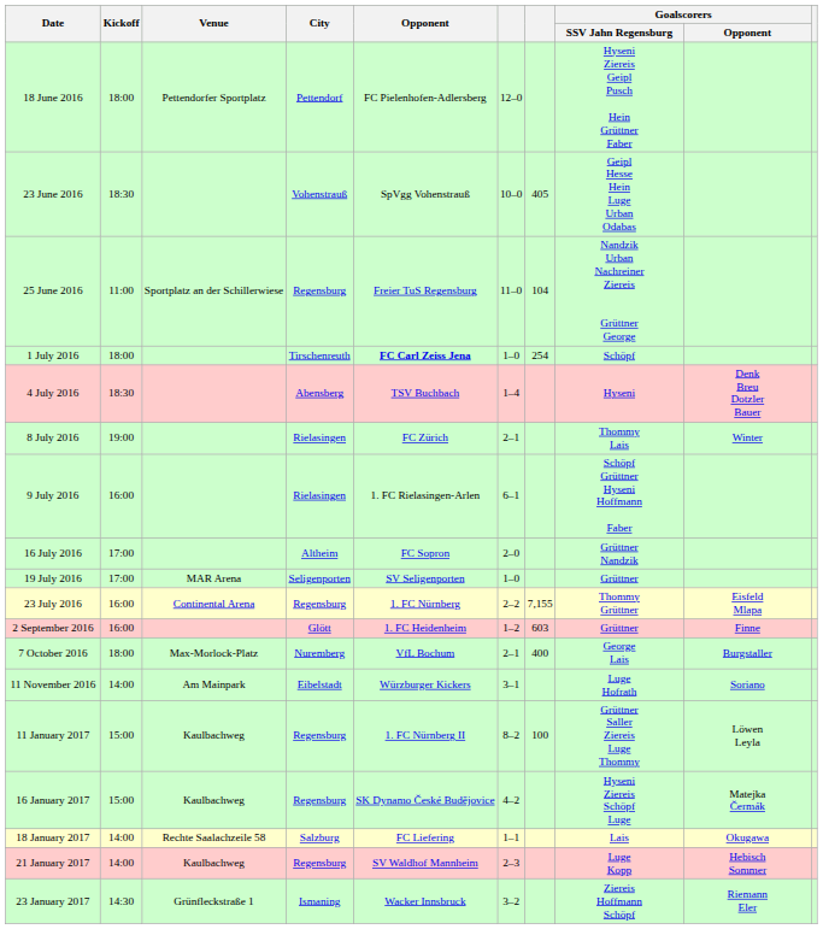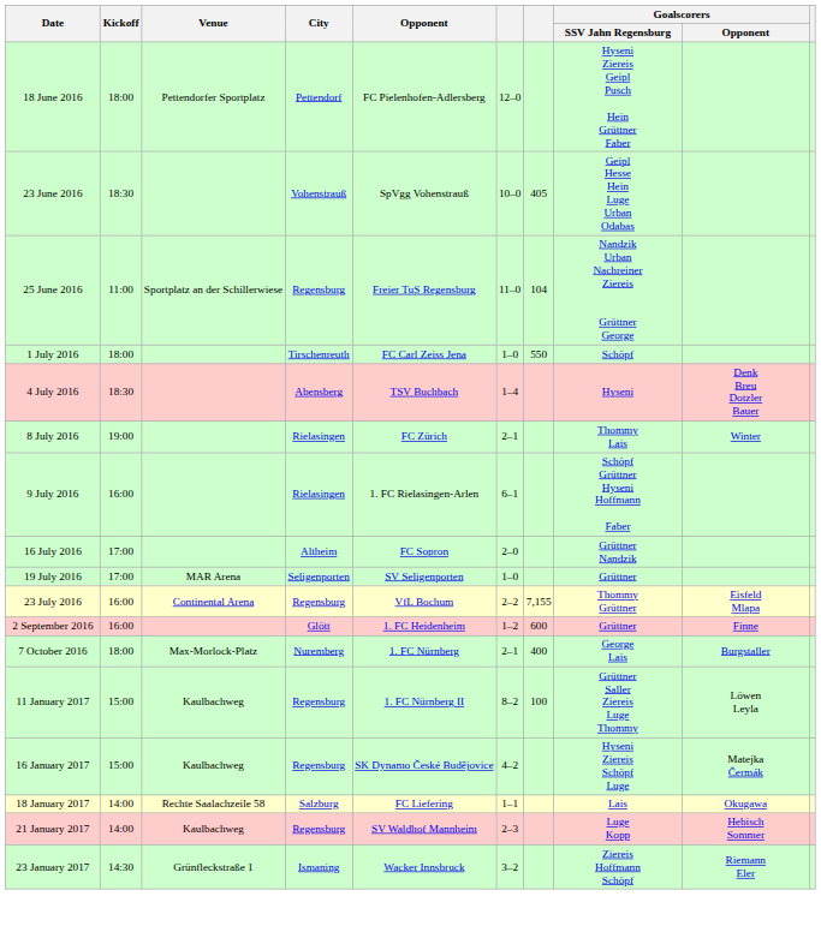 <table class="wikitable" Style="text-align: center;font-size:85%">
 <tr style="background:#CCFFCC;">
 <th rowspan="2" style="width:110px">Date</th>
 <th rowspan="2">Kickoff</th>
 <th rowspan="2">Venue</th>
 <th rowspan="2">City</th>
 <th rowspan="2">Opponent</th>
 <th rowspan="2"></th>
 <th rowspan="2"></th>
 <th colspan="2">Goalscorers</th>
 <th rowspan="2"></th>
 </tr>
 <tr>
 <th style="width:150px">SSV Jahn Regensburg</th>
 <th style="width:150px">Opponent</th>
 </tr>
 <tr style="background:#CCFFCC;">
 <td>18 June 2016</td>
 <td>18:00</td>
 <td>Pettendorfer Sportplatz</td>
 <td><a href='#'>Pettendorf</a></td>
 <td>FC Pielenhofen-Adlersberg</td>
 <td>12–0</td>
 <td></td>
 <td><a href='#'>Hyseni</a> <br> <a href='#'>Ziereis</a> <br> <a href='#'>Geipl</a> <br> <a href='#'>Pusch</a> <br>  <br> <a href='#'>Hein</a> <br> <a href='#'>Grüttner</a> <br> <a href='#'>Faber</a> </td>
 <td></td>
 <td></td>
 </tr>
 <tr style="background:#CCFFCC;">
 <td>23 June 2016</td>
 <td>18:30</td>
 <td></td>
 <td><a href='#'>Vohenstrauß</a></td>
 <td>SpVgg Vohenstrauß</td>
 <td>10–0</td>
 <td>405</td>
 <td><a href='#'>Geipl</a> <br> <a href='#'>Hesse</a> <br> <a href='#'>Hein</a> <br> <a href='#'>Luge</a> <br> <a href='#'>Urban</a> <br> <a href='#'>Odabas</a> </td>
 <td></td>
 <td></td>
 </tr>
 <tr style="background:#CCFFCC;">
 <td>25 June 2016</td>
 <td>11:00</td>
 <td>Sportplatz an der Schillerwiese</td>
 <td><a href='#'>Regensburg</a></td>
 <td><a href='#'>Freier TuS Regensburg</a></td>
 <td>11–0</td>
 <td>104</td>
 <td><a href='#'>Nandzik</a> <br> <a href='#'>Urban</a> <br> <a href='#'>Nachreiner</a> <br> <a href='#'>Ziereis</a> <br> <br> <br> <a href='#'>Grüttner</a> <br> <a href='#'>George</a> </td>
 <td></td>
 <td></td>
 </tr>
 <tr style="background:#CCFFCC;">
 <td>1 July 2016</td>
 <td>18:00</td>
 <td></td>
 <td><a href='#'>Tirschenreuth</a></td>
-<td><strong><a href='#'>FC Carl Zeiss Jena</a></strong></td>
+<td><a href='#'>FC Carl Zeiss Jena</a></td>
 <td>1–0</td>
-<td>254</td>
+<td>550</td>
 <td><a href='#'>Schöpf</a> </td>
 <td></td>
 <td></td>
 </tr>
 <tr style="background:#FFCCCC;">
 <td>4 July 2016</td>
 <td>18:30</td>
 <td></td>
 <td><a href='#'>Abensberg</a></td>
 <td><a href='#'>TSV Buchbach</a></td>
 <td>1–4</td>
 <td></td>
 <td><a href='#'>Hyseni</a> </td>
 <td><a href='#'>Denk</a> <br> <a href='#'>Breu</a> <br> <a href='#'>Dotzler</a> <br> <a href='#'>Bauer</a> </td>
 <td></td>
 </tr>
 <tr style="background:#CCFFCC;">
 <td>8 July 2016</td>
 <td>19:00</td>
 <td></td>
 <td><a href='#'>Rielasingen</a></td>
 <td><a href='#'>FC Zürich</a></td>
 <td>2–1</td>
 <td></td>
 <td><a href='#'>Thommy</a> <br> <a href='#'>Lais</a> </td>
 <td><a href='#'>Winter</a> </td>
 <td></td>
 </tr>
 <tr style="background:#CCFFCC;">
 <td>9 July 2016</td>
 <td>16:00</td>
 <td></td>
 <td><a href='#'>Rielasingen</a></td>
 <td>1. FC Rielasingen-Arlen</td>
 <td>6–1</td>
 <td></td>
 <td><a href='#'>Schöpf</a> <br> <a href='#'>Grüttner</a> <br> <a href='#'>Hyseni</a> <br> <a href='#'>Hoffmann</a> <br> <br> <a href='#'>Faber</a> </td>
 <td></td>
 <td></td>
 </tr>
 <tr style="background:#CCFFCC;">
 <td>16 July 2016</td>
 <td>17:00</td>
 <td></td>
 <td><a href='#'>Altheim</a></td>
 <td><a href='#'>FC Sopron</a></td>
 <td>2–0</td>
 <td></td>
 <td><a href='#'>Grüttner</a> <br> <a href='#'>Nandzik</a> </td>
 <td></td>
 <td></td>
 </tr>
 <tr style="background:#CCFFCC;">
 <td>19 July 2016</td>
 <td>17:00</td>
 <td>MAR Arena</td>
 <td><a href='#'>Seligenporten</a></td>
 <td><a href='#'>SV Seligenporten</a></td>
 <td>1–0</td>
 <td></td>
 <td><a href='#'>Grüttner</a> </td>
 <td></td>
 <td></td>
 </tr>
 <tr style="background:#FFFFCC;">
 <td>23 July 2016</td>
 <td>16:00</td>
 <td><a href='#'>Continental Arena</a></td>
 <td><a href='#'>Regensburg</a></td>
-<td><a href='#'>1. FC Nürnberg</a></td>
+<td><a href='#'>VfL Bochum</a></td>
 <td>2–2</td>
 <td>7,155</td>
 <td><a href='#'>Thommy</a> <br> <a href='#'>Grüttner</a> </td>
 <td><a href='#'>Eisfeld</a> <br> <a href='#'>Mlapa</a> </td>
 <td></td>
 </tr>
 <tr style="background:#FFCCCC;">
 <td>2 September 2016</td>
 <td>16:00</td>
 <td></td>
 <td><a href='#'>Glött</a></td>
 <td><a href='#'>1. FC Heidenheim</a></td>
 <td>1–2</td>
-<td>603</td>
+<td>600</td>
 <td><a href='#'>Grüttner</a> </td>
 <td><a href='#'>Finne</a> </td>
 <td></td>
 </tr>
 <tr style="background:#CCFFCC;">
 <td>7 October 2016</td>
 <td>18:00</td>
 <td>Max-Morlock-Platz</td>
 <td><a href='#'>Nuremberg</a></td>
-<td><a href='#'>VfL Bochum</a></td>
+<td><a href='#'>1. FC Nürnberg</a></td>
 <td>2–1</td>
 <td>400</td>
 <td><a href='#'>George</a> <br> <a href='#'>Lais</a> </td>
 <td><a href='#'>Burgstaller</a> </td>
-<td></td>
-</tr>
-<tr style="background:#CCFFCC;">
-<td>11 November 2016</td>
-<td>14:00</td>
-<td>Am Mainpark</td>
-<td><a href='#'>Eibelstadt</a></td>
-<td><a href='#'>Würzburger Kickers</a></td>
-<td>3–1</td>
-<td></td>
-<td><a href='#'>Luge</a> <br> <a href='#'>Hofrath</a> </td>
-<td><a href='#'>Soriano</a> </td>
 <td></td>
 </tr>
 <tr style="background:#CCFFCC;">
 <td>11 January 2017</td>
 <td>15:00</td>
 <td>Kaulbachweg</td>
 <td><a href='#'>Regensburg</a></td>
 <td><a href='#'>1. FC Nürnberg II</a></td>
 <td>8–2</td>
 <td>100</td>
 <td><a href='#'>Grüttner</a> <br> <a href='#'>Saller</a> <br> <a href='#'>Ziereis</a> <br> <a href='#'>Luge</a> <br> <a href='#'>Thommy</a> </td>
 <td>Löwen <br> Leyla </td>
 <td></td>
 </tr>
 <tr style="background:#CCFFCC;">
 <td>16 January 2017</td>
 <td>15:00</td>
 <td>Kaulbachweg</td>
 <td><a href='#'>Regensburg</a></td>
 <td><a href='#'>SK Dynamo České Budějovice</a></td>
 <td>4–2</td>
 <td></td>
 <td><a href='#'>Hyseni</a> <br> <a href='#'>Ziereis</a> <br> <a href='#'>Schöpf</a> <br> <a href='#'>Luge</a> </td>
 <td>Matejka <br> <a href='#'>Čermák</a> </td>
 <td></td>
 </tr>
 <tr style="background:#FFFFCC;">
 <td>18 January 2017</td>
 <td>14:00</td>
 <td>Rechte Saalachzeile 58</td>
 <td><a href='#'>Salzburg</a></td>
 <td><a href='#'>FC Liefering</a></td>
 <td>1–1</td>
 <td></td>
 <td><a href='#'>Lais</a> </td>
 <td><a href='#'>Okugawa</a> </td>
 <td></td>
 </tr>
 <tr style="background:#FFCCCC;">
 <td>21 January 2017</td>
 <td>14:00</td>
 <td>Kaulbachweg</td>
 <td><a href='#'>Regensburg</a></td>
 <td><a href='#'>SV Waldhof Mannheim</a></td>
 <td>2–3</td>
 <td></td>
 <td><a href='#'>Luge</a> <br> <a href='#'>Kopp</a> </td>
 <td><a href='#'>Hebisch</a> <br> <a href='#'>Sommer</a> </td>
 <td></td>
 </tr>
 <tr style="background:#CCFFCC;">
 <td>23 January 2017</td>
 <td>14:30</td>
 <td>Grünfleckstraße 1</td>
 <td><a href='#'>Ismaning</a></td>
 <td><a href='#'>Wacker Innsbruck</a></td>
 <td>3–2</td>
 <td></td>
 <td><a href='#'>Ziereis</a> <br> <a href='#'>Hoffmann</a> <br> <a href='#'>Schöpf</a> </td>
 <td><a href='#'>Riemann</a> <br> <a href='#'>Eler</a> </td>
 <td></td>
 </tr>
 </table>
